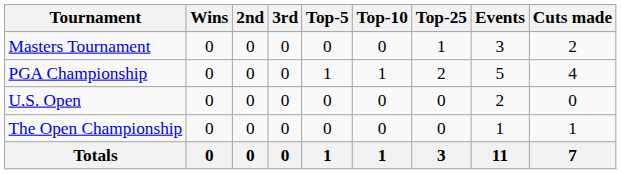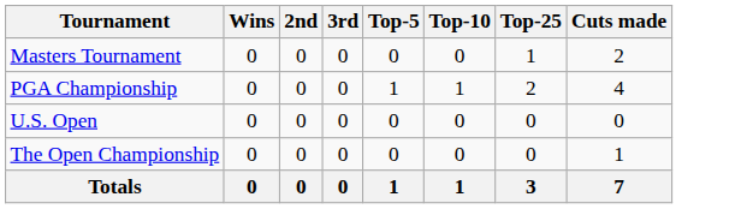 <table class=wikitable style=text-align:center>
 <tr>
 <th>Tournament</th>
 <th>Wins</th>
 <th>2nd</th>
 <th>3rd</th>
 <th>Top-5</th>
 <th>Top-10</th>
 <th>Top-25</th>
-<th>Events</th>
 <th>Cuts made</th>
 </tr>
 <tr>
 <td align=left><a href='#'>Masters Tournament</a></td>
 <td>0</td>
 <td>0</td>
 <td>0</td>
 <td>0</td>
 <td>0</td>
 <td>1</td>
-<td>3</td>
 <td>2</td>
 </tr>
 <tr>
 <td align=left><a href='#'>PGA Championship</a></td>
 <td>0</td>
 <td>0</td>
 <td>0</td>
 <td>1</td>
 <td>1</td>
 <td>2</td>
-<td>5</td>
 <td>4</td>
 </tr>
 <tr>
 <td align=left><a href='#'>U.S. Open</a></td>
 <td>0</td>
 <td>0</td>
 <td>0</td>
 <td>0</td>
 <td>0</td>
 <td>0</td>
-<td>2</td>
 <td>0</td>
 </tr>
 <tr>
 <td align=left><a href='#'>The Open Championship</a></td>
 <td>0</td>
 <td>0</td>
 <td>0</td>
 <td>0</td>
 <td>0</td>
 <td>0</td>
 <td>1</td>
-<td>1</td>
 </tr>
 <tr>
 <th>Totals</th>
 <th>0</th>
 <th>0</th>
 <th>0</th>
 <th>1</th>
 <th>1</th>
 <th>3</th>
-<th>11</th>
 <th>7</th>
 </tr>
 </table>
